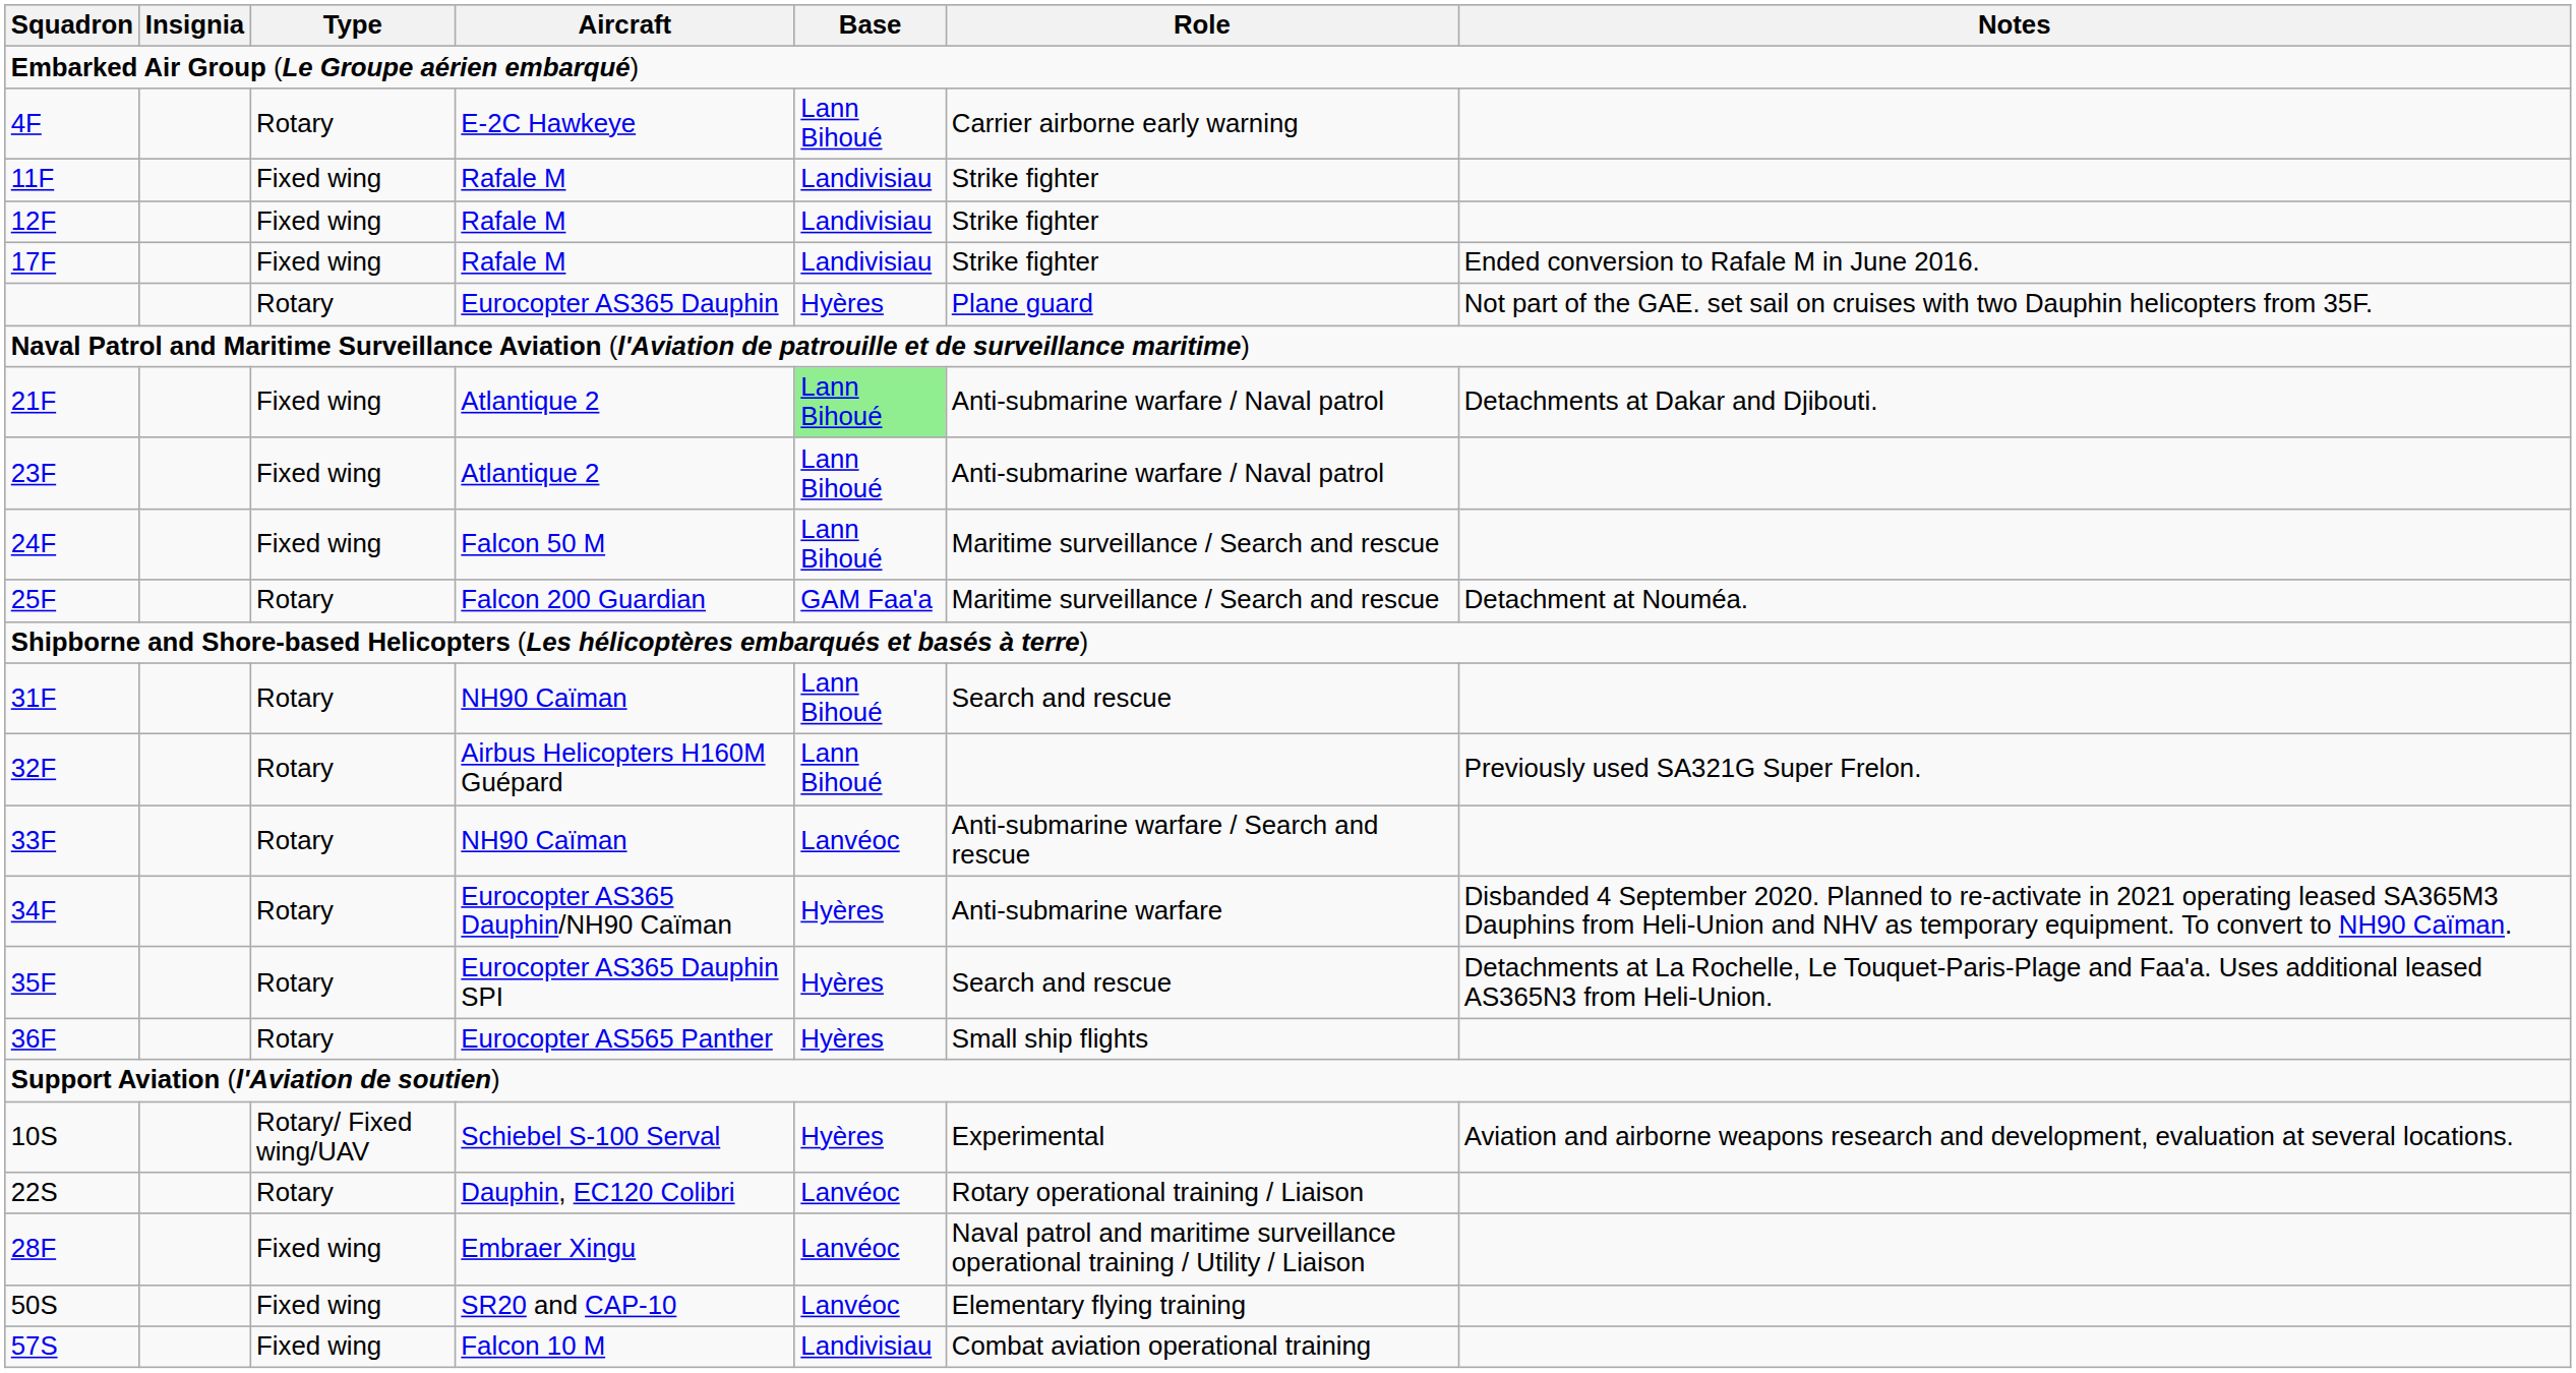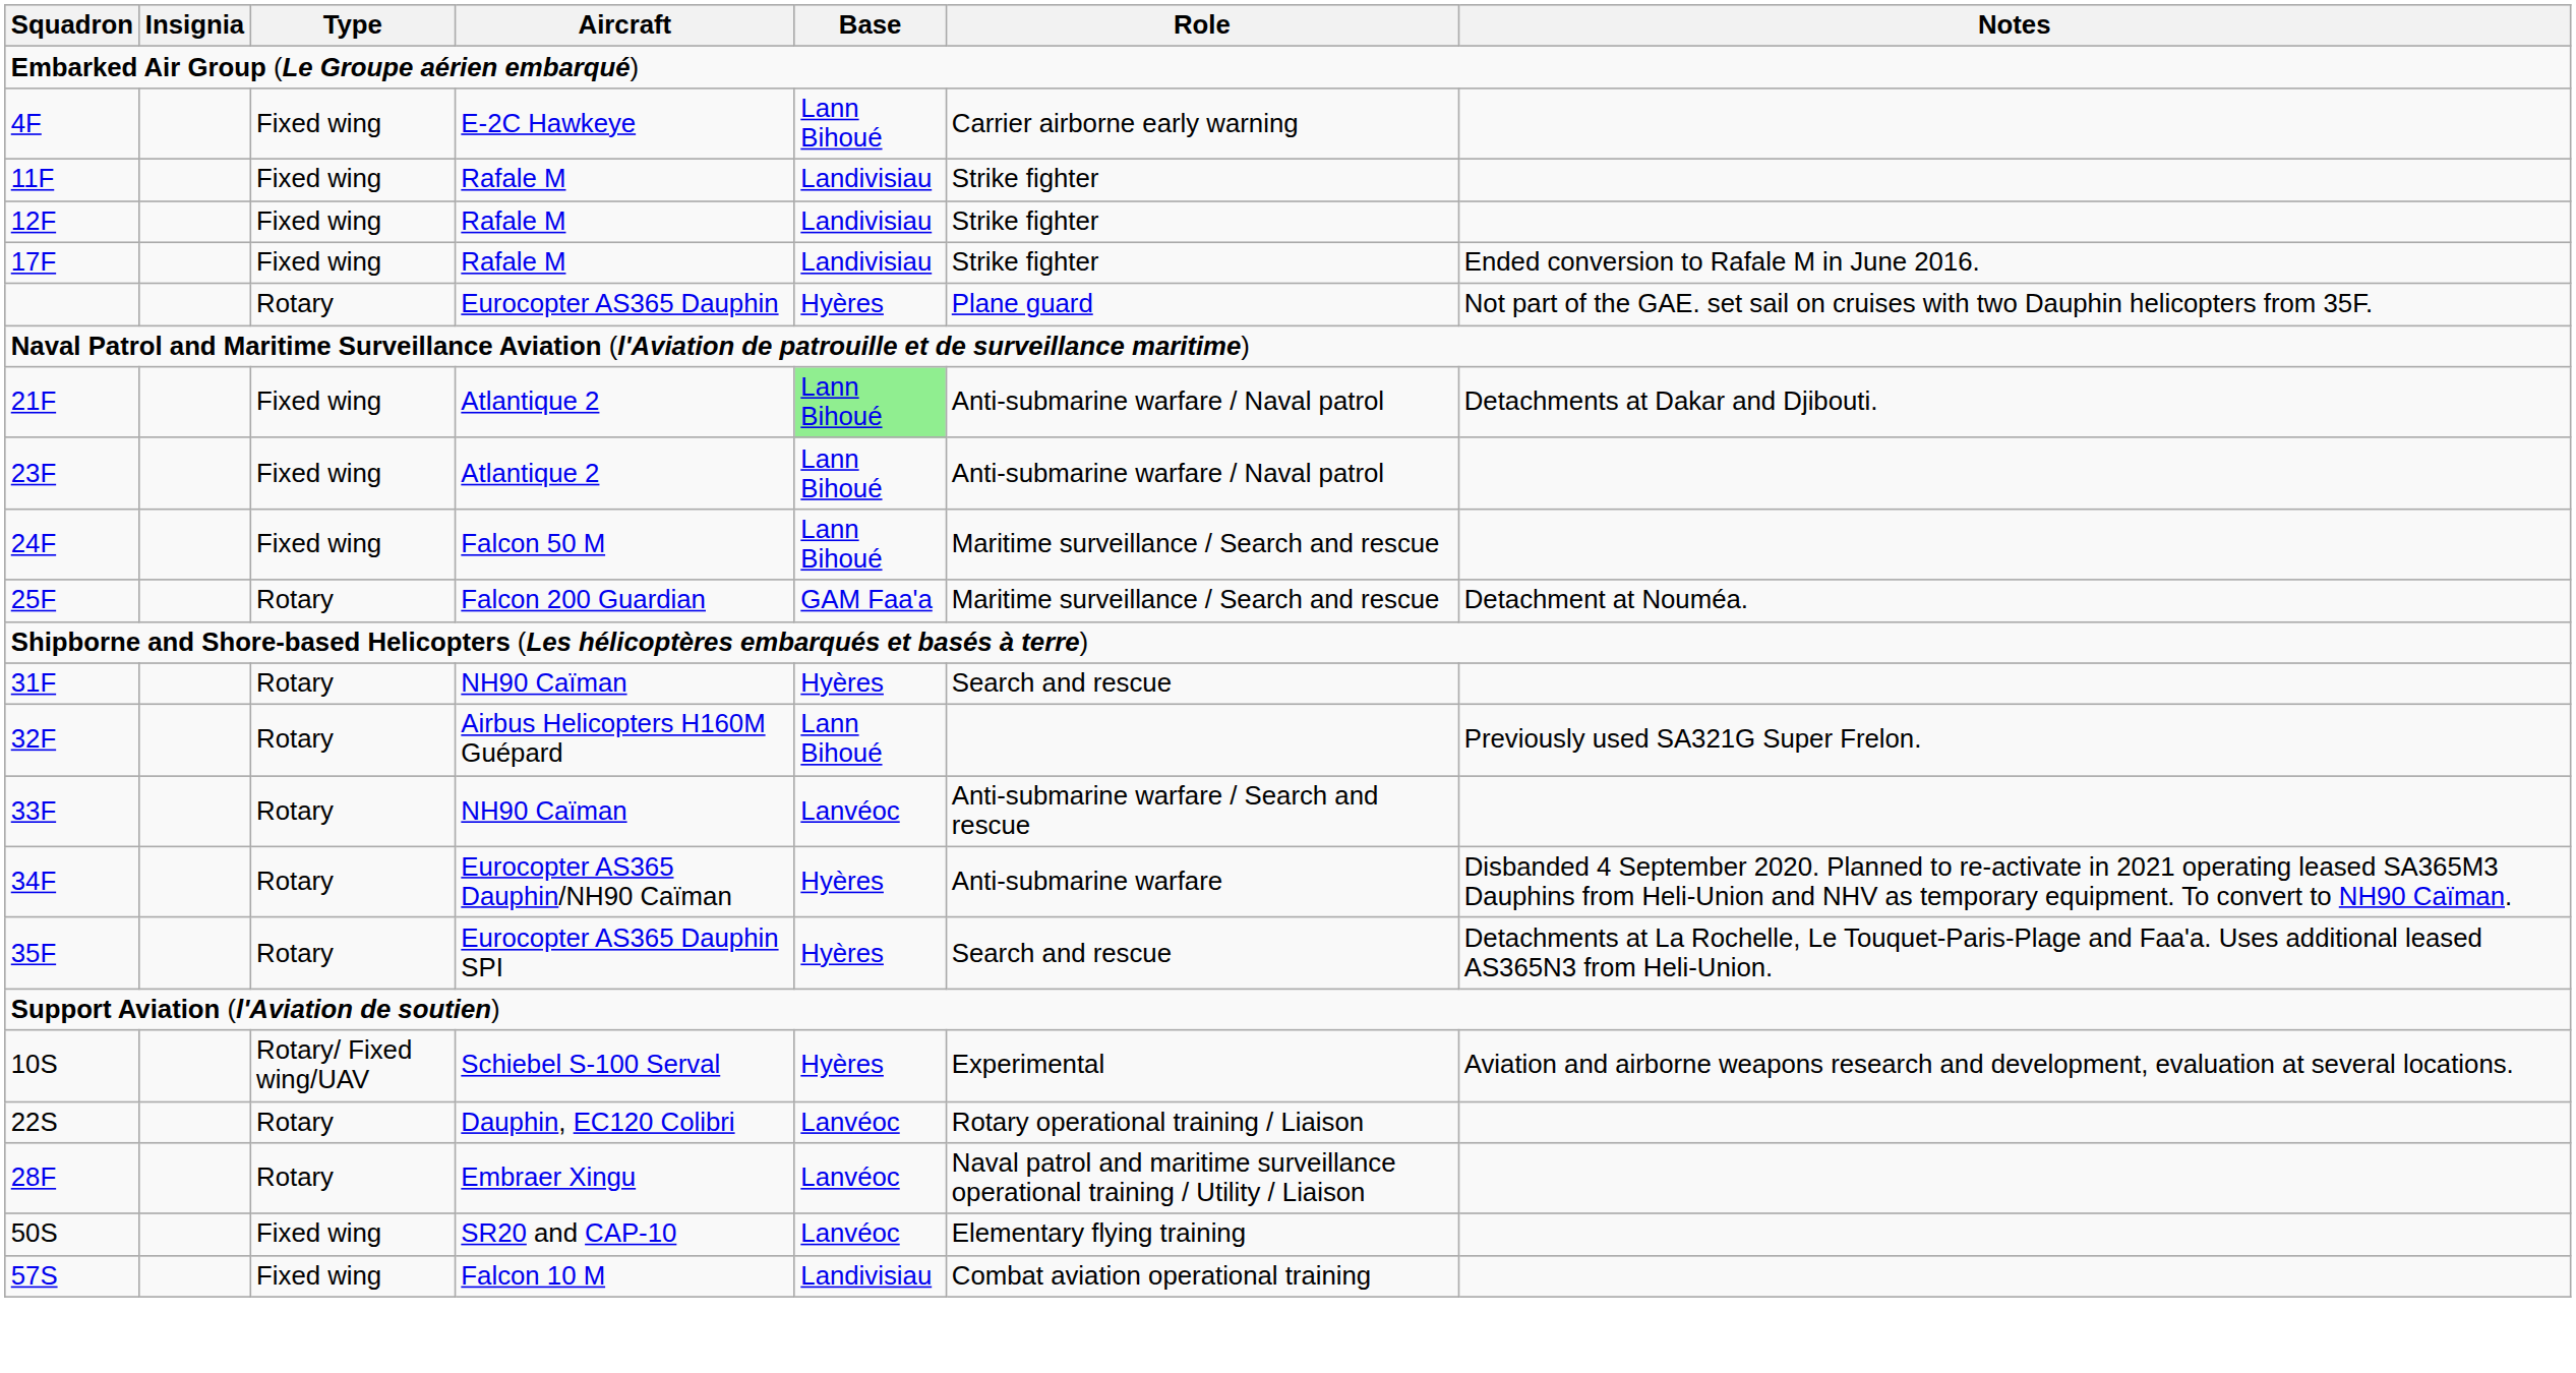 <table class="wikitable" border="1">
 <tr>
 <th>Squadron</th>
 <th>Insignia</th>
 <th>Type</th>
 <th>Aircraft</th>
 <th>Base</th>
 <th>Role</th>
 <th>Notes</th>
 </tr>
 <tr>
 <td colspan="7"><strong>Embarked Air Group</strong> (<strong><em>Le Groupe aérien embarqué</em></strong>)</td>
 </tr>
 <tr>
 <td><a href='#'>4F</a></td>
 <td><div></div></td>
-<td>Rotary</td>
+<td>Fixed wing</td>
 <td><a href='#'>E-2C Hawkeye</a></td>
 <td><a href='#'>Lann Bihoué</a></td>
 <td>Carrier airborne early warning</td>
 <td></td>
 </tr>
 <tr>
 <td><a href='#'>11F</a></td>
 <td><div></div></td>
 <td>Fixed wing</td>
 <td><a href='#'>Rafale M</a></td>
 <td><a href='#'>Landivisiau</a></td>
 <td>Strike fighter</td>
 <td></td>
 </tr>
 <tr>
 <td><a href='#'>12F</a></td>
 <td><div></div></td>
 <td>Fixed wing</td>
 <td><a href='#'>Rafale M</a></td>
 <td><a href='#'>Landivisiau</a></td>
 <td>Strike fighter</td>
 <td></td>
 </tr>
 <tr>
 <td><a href='#'>17F</a></td>
 <td><div></div></td>
 <td>Fixed wing</td>
 <td><a href='#'>Rafale M</a></td>
 <td><a href='#'>Landivisiau</a></td>
 <td>Strike fighter</td>
 <td> Ended conversion to Rafale M in June 2016.</td>
 </tr>
 <tr>
 <td></td>
 <td></td>
 <td>Rotary</td>
 <td><a href='#'>Eurocopter AS365 Dauphin</a></td>
 <td><a href='#'>Hyères</a></td>
 <td><a href='#'>Plane guard</a></td>
 <td>Not part of the GAE.  set sail on cruises with two Dauphin helicopters from 35F.</td>
 </tr>
 <tr>
 <td colspan="7"><strong>Naval Patrol and Maritime Surveillance Aviation</strong> (<strong><em>l'Aviation de patrouille et de surveillance maritime</em></strong>)</td>
 </tr>
 <tr>
 <td><a href='#'>21F</a></td>
 <td><div></div></td>
 <td>Fixed wing</td>
 <td><a href='#'>Atlantique 2</a></td>
 <td style="background: lightgreen;"><a href='#'>Lann Bihoué</a></td>
 <td>Anti-submarine warfare / Naval patrol</td>
 <td> Detachments at Dakar and Djibouti.</td>
 </tr>
 <tr>
 <td><a href='#'>23F</a></td>
 <td></td>
 <td>Fixed wing</td>
 <td><a href='#'>Atlantique 2</a></td>
 <td><a href='#'>Lann Bihoué</a></td>
 <td>Anti-submarine warfare / Naval patrol</td>
 <td></td>
 </tr>
 <tr>
 <td><a href='#'>24F</a></td>
 <td></td>
 <td>Fixed wing</td>
 <td><a href='#'>Falcon 50 M</a></td>
 <td><a href='#'>Lann Bihoué</a></td>
 <td>Maritime surveillance / Search and rescue</td>
 <td></td>
 </tr>
 <tr>
 <td><a href='#'>25F</a></td>
 <td></td>
 <td>Rotary</td>
 <td><a href='#'>Falcon 200 Guardian</a></td>
 <td><a href='#'>GAM Faa'a</a></td>
 <td>Maritime surveillance / Search and rescue</td>
 <td> Detachment at Nouméa.</td>
 </tr>
 <tr>
 <td colspan="7"><strong>Shipborne and Shore-based Helicopters</strong> (<strong><em>Les hélicoptères embarqués et basés à terre</em></strong>)</td>
 </tr>
 <tr>
 <td><a href='#'>31F</a></td>
 <td></td>
 <td>Rotary</td>
 <td><a href='#'>NH90 Caïman</a></td>
-<td><a href='#'>Lann Bihoué</a></td>
+<td><a href='#'>Hyères</a></td>
 <td>Search and rescue</td>
 <td></td>
 </tr>
 <tr>
 <td><a href='#'>32F</a></td>
 <td></td>
 <td>Rotary</td>
 <td><a href='#'>Airbus Helicopters H160M</a> Guépard</td>
 <td><a href='#'>Lann Bihoué</a></td>
 <td></td>
 <td>Previously used SA321G Super Frelon.</td>
 </tr>
 <tr>
 <td><a href='#'>33F</a></td>
 <td><div></div></td>
 <td>Rotary</td>
 <td><a href='#'>NH90 Caïman</a></td>
 <td><a href='#'>Lanvéoc</a></td>
 <td>Anti-submarine warfare / Search and rescue</td>
 <td></td>
 </tr>
 <tr>
 <td><a href='#'>34F</a></td>
 <td></td>
 <td>Rotary</td>
 <td><a href='#'>Eurocopter AS365 Dauphin</a>/NH90 Caïman</td>
 <td><a href='#'>Hyères</a></td>
 <td>Anti-submarine warfare</td>
 <td>Disbanded 4 September 2020. Planned to re-activate in 2021 operating leased SA365M3 Dauphins from Heli-Union and NHV as temporary equipment. To convert to <a href='#'>NH90 Caïman</a>.</td>
 </tr>
 <tr>
 <td><a href='#'>35F</a></td>
 <td></td>
 <td>Rotary</td>
 <td><a href='#'>Eurocopter AS365 Dauphin</a> SPI</td>
 <td><a href='#'>Hyères</a></td>
 <td>Search and rescue</td>
 <td>Detachments at La Rochelle, Le Touquet-Paris-Plage and Faa'a. Uses additional leased AS365N3 from Heli-Union.</td>
 </tr>
 <tr>
-<td><a href='#'>36F</a></td>
-<td></td>
-<td>Rotary</td>
-<td><a href='#'>Eurocopter AS565 Panther</a></td>
-<td><a href='#'>Hyères</a></td>
-<td>Small ship flights</td>
-<td></td>
-</tr>
-<tr>
 <td colspan="7"><strong>Support Aviation</strong> (<strong><em>l'Aviation de soutien</em></strong>)</td>
 </tr>
 <tr>
 <td>10S</td>
 <td></td>
 <td>Rotary/ Fixed wing/UAV</td>
 <td><a href='#'>Schiebel S-100 Serval</a></td>
 <td><a href='#'>Hyères</a></td>
 <td>Experimental</td>
 <td>Aviation and airborne weapons research and development, evaluation at several locations.</td>
 </tr>
 <tr>
 <td>22S</td>
 <td></td>
 <td>Rotary</td>
 <td><a href='#'>Dauphin</a>, <a href='#'>EC120 Colibri</a></td>
 <td><a href='#'>Lanvéoc</a></td>
 <td>Rotary operational training / Liaison</td>
 <td></td>
 </tr>
 <tr>
 <td><a href='#'>28F</a></td>
 <td><div></div></td>
-<td>Fixed wing</td>
+<td>Rotary</td>
 <td><a href='#'>Embraer Xingu</a></td>
 <td><a href='#'>Lanvéoc</a></td>
 <td>Naval patrol and maritime surveillance operational training / Utility / Liaison</td>
 <td></td>
 </tr>
 <tr>
 <td>50S</td>
 <td></td>
 <td>Fixed wing</td>
 <td><a href='#'>SR20</a> and <a href='#'>CAP-10</a></td>
 <td><a href='#'>Lanvéoc</a></td>
 <td>Elementary flying training</td>
 <td></td>
 </tr>
 <tr>
 <td><a href='#'>57S</a></td>
 <td><div></div></td>
 <td>Fixed wing</td>
 <td><a href='#'>Falcon 10 M</a></td>
 <td><a href='#'>Landivisiau</a></td>
 <td>Combat aviation operational training</td>
 <td></td>
 </tr>
 </table>
